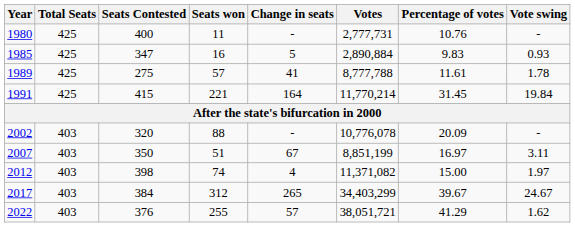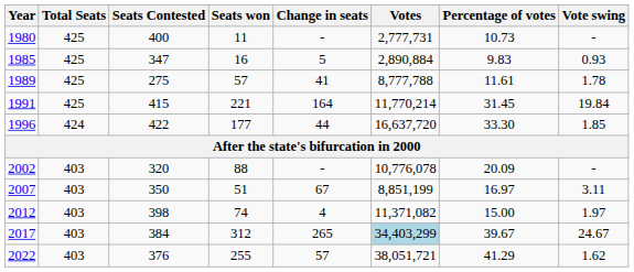 <table class="wikitable sortable" style="text-align:center">
 <tr>
 <th>Year</th>
 <th>Total Seats</th>
 <th>Seats Contested</th>
 <th>Seats won</th>
 <th>Change in seats</th>
 <th>Votes</th>
 <th>Percentage of votes</th>
 <th>Vote swing</th>
 </tr>
 <tr>
 <td><a href='#'>1980</a></td>
 <td>425</td>
 <td>400</td>
 <td>11</td>
 <td>-</td>
 <td>2,777,731</td>
-<td>10.76</td>
+<td>10.73</td>
 <td>-</td>
 </tr>
 <tr>
 <td><a href='#'>1985</a></td>
 <td>425</td>
 <td>347</td>
 <td>16</td>
 <td>5</td>
 <td>2,890,884</td>
 <td>9.83</td>
 <td>0.93</td>
 </tr>
 <tr>
 <td><a href='#'>1989</a></td>
 <td>425</td>
 <td>275</td>
 <td>57</td>
 <td>41</td>
 <td>8,777,788</td>
 <td>11.61</td>
 <td>1.78</td>
 </tr>
 <tr>
 <td><a href='#'>1991</a></td>
 <td>425</td>
 <td>415</td>
 <td>221</td>
 <td>164</td>
 <td>11,770,214</td>
 <td>31.45</td>
 <td>19.84</td>
+</tr>
+<tr>
+<td><a href='#'>1996</a></td>
+<td>424</td>
+<td>422</td>
+<td>177</td>
+<td>44</td>
+<td>16,637,720</td>
+<td>33.30</td>
+<td>1.85</td>
 </tr>
 <tr>
 <th colspan=8>After the state's bifurcation in 2000</th>
 </tr>
 <tr>
 <td><a href='#'>2002</a></td>
 <td>403</td>
 <td>320</td>
 <td>88</td>
 <td>-</td>
 <td>10,776,078</td>
 <td>20.09</td>
 <td>-</td>
 </tr>
 <tr>
 <td><a href='#'>2007</a></td>
 <td>403</td>
 <td>350</td>
 <td>51</td>
 <td>67</td>
 <td>8,851,199</td>
 <td>16.97</td>
 <td>3.11</td>
 </tr>
 <tr>
 <td><a href='#'>2012</a></td>
 <td>403</td>
 <td>398</td>
 <td>74</td>
 <td>4</td>
 <td>11,371,082</td>
 <td>15.00</td>
 <td>1.97</td>
 </tr>
 <tr>
 <td><a href='#'>2017</a></td>
 <td>403</td>
 <td>384</td>
 <td>312</td>
 <td>265</td>
-<td>34,403,299</td>
+<td style="background: lightblue;">34,403,299</td>
 <td>39.67</td>
 <td>24.67</td>
 </tr>
 <tr>
 <td><a href='#'>2022</a></td>
 <td>403</td>
 <td>376</td>
 <td>255</td>
 <td>57</td>
 <td>38,051,721</td>
 <td>41.29</td>
 <td>1.62</td>
 </tr>
 </table>
